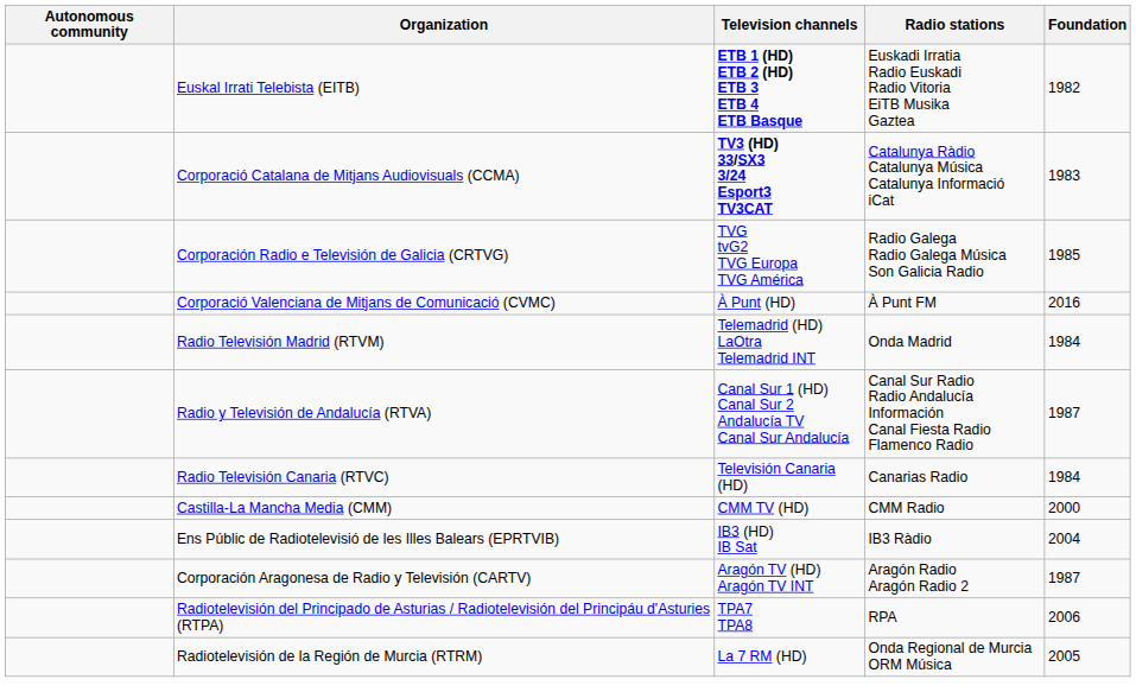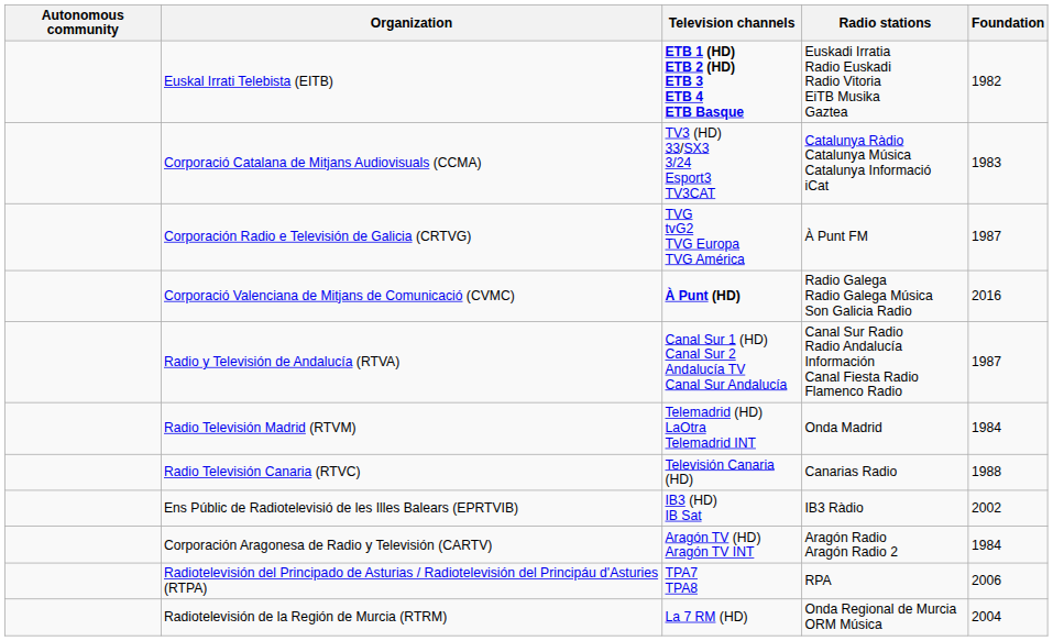 <table class=wikitable>
 <tr>
 <th>Autonomous community</th>
 <th>Organization</th>
 <th>Television channels</th>
 <th>Radio stations</th>
 <th>Foundation</th>
 </tr>
 <tr>
 <td></td>
 <td><a href='#'>Euskal Irrati Telebista</a> (EITB)</td>
 <td><strong><a href='#'>ETB 1</a> (HD)<br><a href='#'>ETB 2</a> (HD)<br><a href='#'>ETB 3</a><br><a href='#'>ETB 4</a><br><a href='#'>ETB Basque</a></strong></td>
 <td>Euskadi Irratia<br>Radio Euskadi<br>Radio Vitoria<br>EiTB Musika<br>Gaztea</td>
 <td>1982</td>
 </tr>
 <tr>
 <td></td>
 <td><a href='#'>Corporació Catalana de Mitjans Audiovisuals</a> (CCMA)</td>
-<td><strong><a href='#'>TV3</a> (HD)<br><a href='#'>33</a>/<a href='#'>SX3</a><br><a href='#'>3/24</a><br><a href='#'>Esport3</a><br><a href='#'>TV3CAT</a></strong></td>
+<td><a href='#'>TV3</a> (HD)<br><a href='#'>33</a>/<a href='#'>SX3</a><br><a href='#'>3/24</a><br><a href='#'>Esport3</a><br><a href='#'>TV3CAT</a></td>
 <td><a href='#'>Catalunya Ràdio</a><br>Catalunya Música<br>Catalunya Informació<br>iCat</td>
 <td>1983</td>
 </tr>
 <tr>
 <td></td>
 <td><a href='#'>Corporación Radio e Televisión de Galicia</a> (CRTVG)</td>
 <td><a href='#'>TVG</a><br><a href='#'>tvG2</a><br><a href='#'>TVG Europa</a><br><a href='#'>TVG América</a></td>
-<td>Radio Galega<br>Radio Galega Música<br>Son Galicia Radio</td>
-<td>1985</td>
+<td>À Punt FM</td>
+<td>1987</td>
 </tr>
 <tr>
 <td></td>
 <td><a href='#'>Corporació Valenciana de Mitjans de Comunicació</a> (CVMC)</td>
-<td><a href='#'>À Punt</a> (HD)</td>
-<td>À Punt FM</td>
+<td><strong><a href='#'>À Punt</a> (HD)</strong></td>
+<td>Radio Galega<br>Radio Galega Música<br>Son Galicia Radio</td>
 <td>2016</td>
+</tr>
+<tr>
+<td></td>
+<td><a href='#'>Radio y Televisión de Andalucía</a> (RTVA)</td>
+<td><a href='#'>Canal Sur 1</a> (HD)<br><a href='#'>Canal Sur 2</a><br><a href='#'>Andalucía TV</a><br><a href='#'>Canal Sur Andalucía</a></td>
+<td>Canal Sur Radio<br>Radio Andalucía Información<br>Canal Fiesta Radio<br>Flamenco Radio</td>
+<td>1987</td>
 </tr>
 <tr>
 <td></td>
 <td><a href='#'>Radio Televisión Madrid</a> (RTVM)</td>
 <td><a href='#'>Telemadrid</a> (HD)<br><a href='#'>LaOtra</a><br><a href='#'>Telemadrid INT</a></td>
 <td>Onda Madrid</td>
 <td>1984</td>
 </tr>
 <tr>
 <td></td>
-<td><a href='#'>Radio y Televisión de Andalucía</a> (RTVA)</td>
-<td><a href='#'>Canal Sur 1</a> (HD)<br><a href='#'>Canal Sur 2</a><br><a href='#'>Andalucía TV</a><br><a href='#'>Canal Sur Andalucía</a></td>
-<td>Canal Sur Radio<br>Radio Andalucía Información<br>Canal Fiesta Radio<br>Flamenco Radio</td>
-<td>1987</td>
-</tr>
-<tr>
-<td></td>
 <td><a href='#'>Radio Televisión Canaria</a> (RTVC)</td>
 <td><a href='#'>Televisión Canaria</a> (HD)</td>
 <td>Canarias Radio</td>
-<td>1984</td>
-</tr>
-<tr>
-<td></td>
-<td><a href='#'>Castilla-La Mancha Media</a> (CMM)</td>
-<td><a href='#'>CMM TV</a> (HD)</td>
-<td>CMM Radio</td>
-<td>2000</td>
+<td>1988</td>
 </tr>
 <tr>
 <td></td>
 <td>Ens Públic de Radiotelevisió de les Illes Balears (EPRTVIB)</td>
 <td><a href='#'>IB3</a> (HD)<br><a href='#'>IB Sat</a></td>
 <td>IB3 Ràdio</td>
-<td>2004</td>
+<td>2002</td>
 </tr>
 <tr>
 <td></td>
 <td>Corporación Aragonesa de Radio y Televisión (CARTV)</td>
 <td><a href='#'>Aragón TV</a> (HD)<br><a href='#'>Aragón TV INT</a></td>
 <td>Aragón Radio<br>Aragón Radio 2</td>
-<td>1987</td>
+<td>1984</td>
 </tr>
 <tr>
 <td></td>
 <td><a href='#'>Radiotelevisión del Principado de Asturias / Radiotelevisión del Principáu d'Asturies</a> (RTPA)</td>
 <td><a href='#'>TPA7</a><br><a href='#'>TPA8</a></td>
 <td>RPA</td>
 <td>2006</td>
 </tr>
 <tr>
 <td></td>
 <td>Radiotelevisión de la Región de Murcia (RTRM)</td>
 <td><a href='#'>La 7 RM</a> (HD)</td>
 <td>Onda Regional de Murcia<br>ORM Música</td>
-<td>2005</td>
+<td>2004</td>
 </tr>
 </table>
